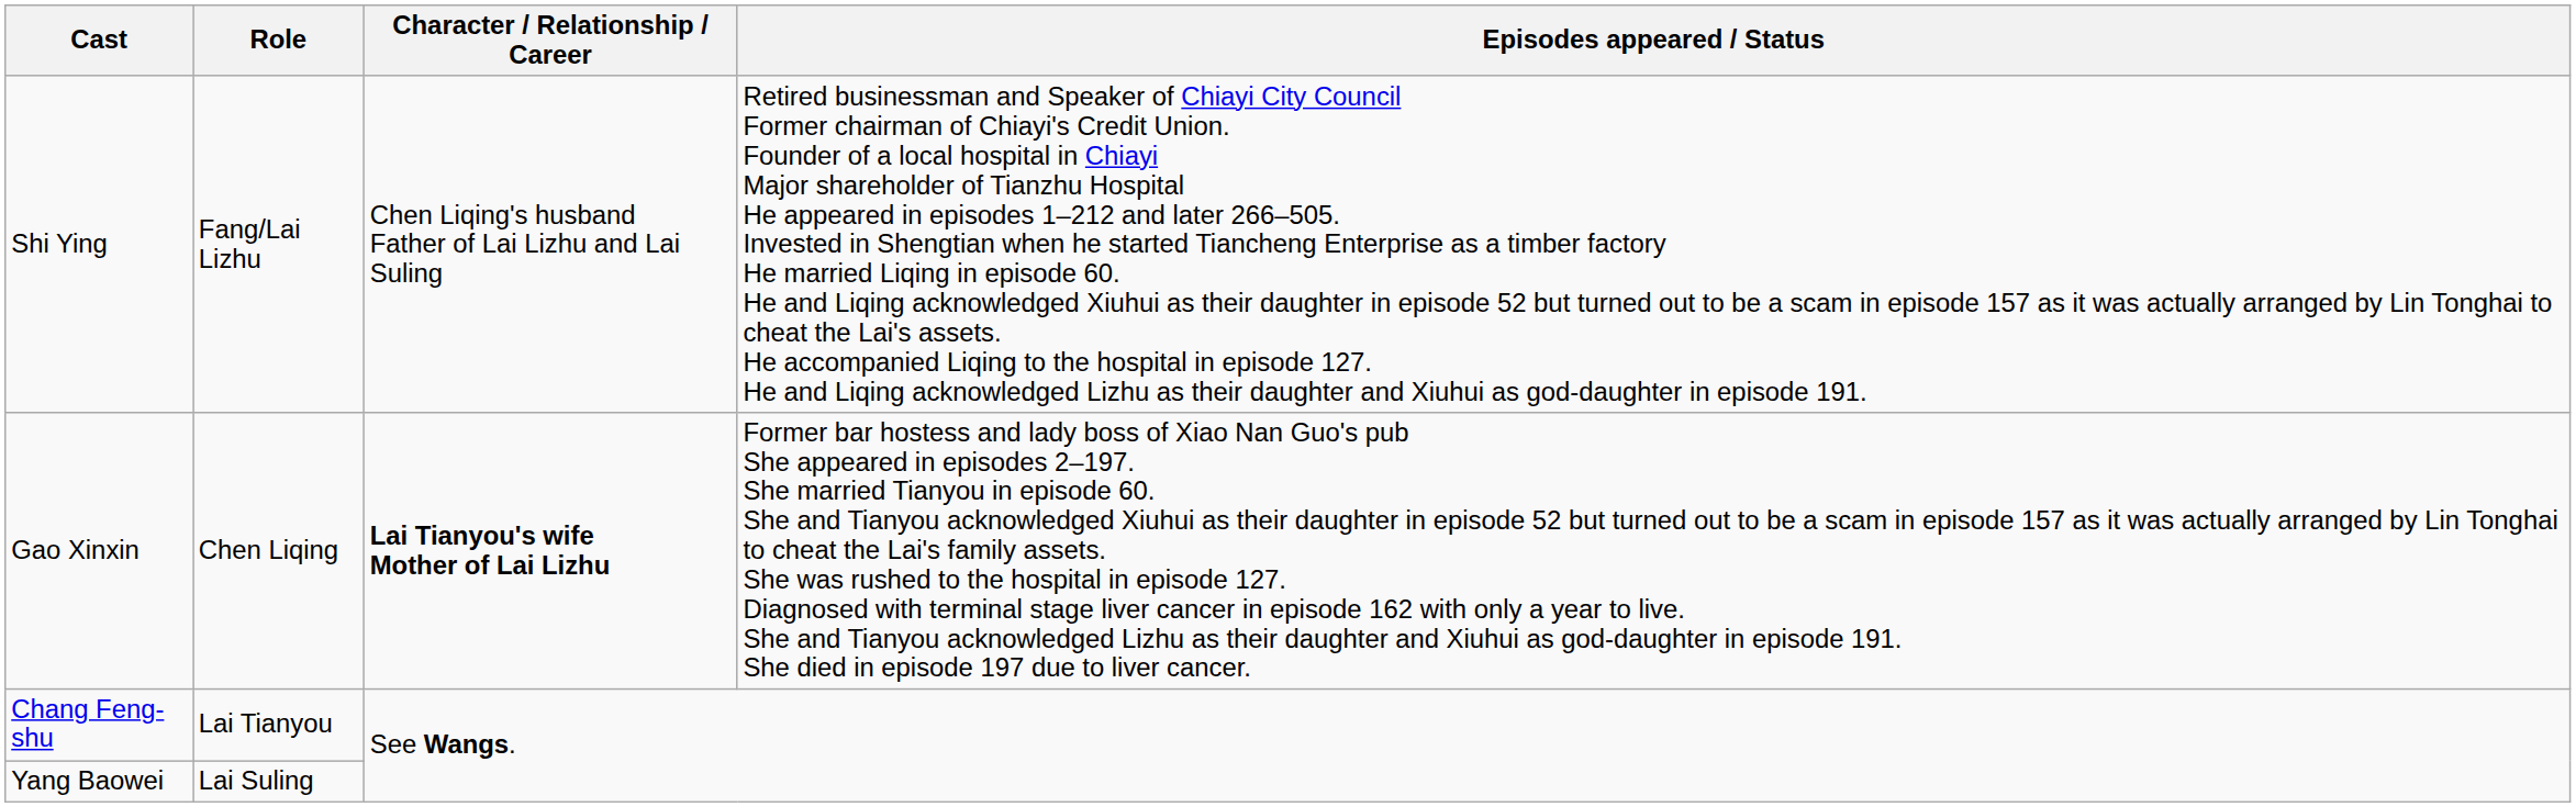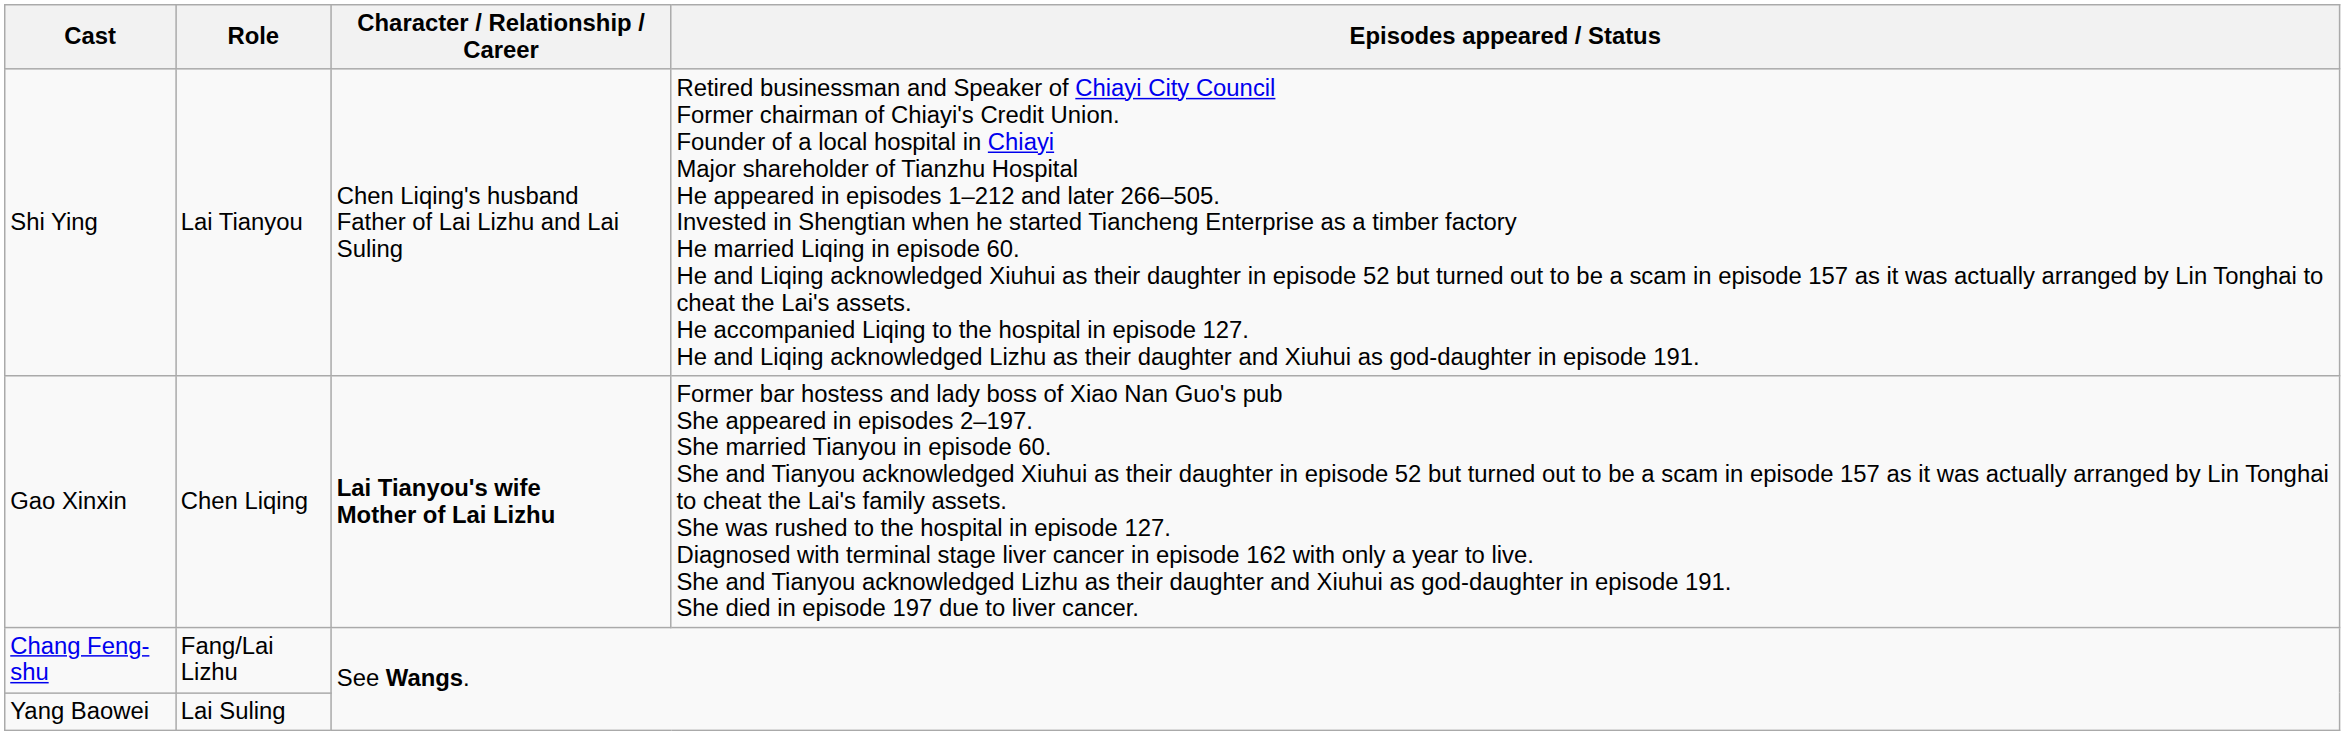 <table class="wikitable">
 <tr>
 <th>Cast</th>
 <th>Role</th>
 <th>Character / Relationship / Career</th>
 <th>Episodes appeared / Status</th>
 </tr>
 <tr>
 <td>Shi Ying</td>
-<td>Fang/Lai Lizhu</td>
+<td>Lai Tianyou</td>
 <td>Chen Liqing's husband <br> Father of Lai Lizhu and Lai Suling</td>
 <td>Retired businessman and Speaker of <a href='#'>Chiayi City Council</a><br>Former chairman of Chiayi's Credit Union.<br>Founder of a local hospital in <a href='#'>Chiayi</a><br>Major shareholder of Tianzhu Hospital<br>He appeared in episodes 1–212 and later 266–505.<br>Invested in Shengtian when he started Tiancheng Enterprise as a timber factory<br>He married Liqing in episode 60.<br>He and Liqing acknowledged Xiuhui as their daughter in episode 52 but turned out to be a scam in episode 157 as it was actually arranged by Lin Tonghai to cheat the Lai's assets.<br> He accompanied Liqing to the hospital in episode 127. <br> He and Liqing acknowledged Lizhu as their daughter and Xiuhui as god-daughter in episode 191.</td>
 </tr>
 <tr>
 <td>Gao Xinxin</td>
 <td>Chen Liqing</td>
 <td><strong>Lai Tianyou's wife <br> Mother of Lai Lizhu</strong></td>
 <td>Former bar hostess and lady boss of Xiao Nan Guo's pub<br>She appeared in episodes 2–197.<br>She married Tianyou in episode 60.<br>She and Tianyou acknowledged Xiuhui as their daughter in episode 52 but turned out to be a scam in episode 157 as it was actually arranged by Lin Tonghai to cheat the Lai's family assets.<br>She was rushed to the hospital in episode 127.<br>Diagnosed with terminal stage liver cancer in episode 162 with only a year to live.<br>She and Tianyou acknowledged Lizhu as their daughter and Xiuhui as god-daughter in episode 191. <br>She died in episode 197 due to liver cancer.</td>
 </tr>
 <tr>
 <td><a href='#'>Chang Feng-shu</a></td>
-<td>Lai Tianyou</td>
+<td>Fang/Lai Lizhu</td>
 <td rowspan=2 colspan=2>See <strong>Wangs</strong>.</td>
 </tr>
 <tr>
 <td>Yang Baowei</td>
 <td>Lai Suling</td>
 </tr>
 </table>
